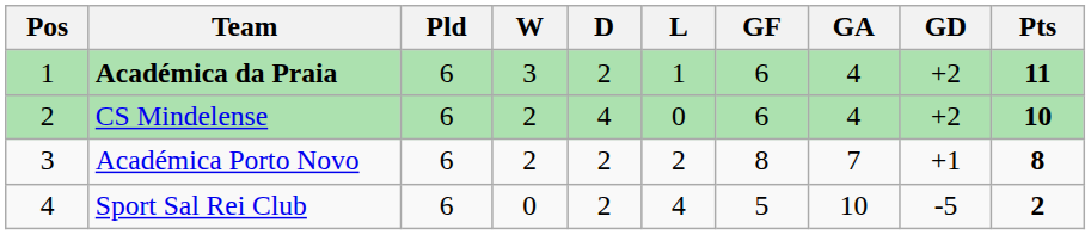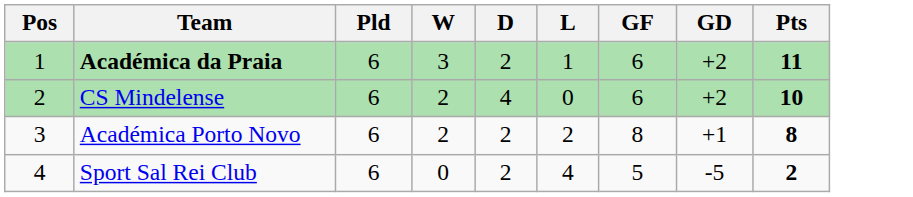 <table class="wikitable" style="text-align: center;">
 <tr>
 <th style="width: 40px;">Pos</th>
 <th style="width: 170px;">Team</th>
 <th style="width: 45px;">Pld</th>
 <th style="width: 35px;">W</th>
 <th style="width: 35px;">D</th>
 <th style="width: 35px;">L</th>
 <th style="width: 45px;">GF</th>
-<th style="width: 45px;">GA</th>
 <th style="width: 45px;">GD</th>
 <th style="width: 45px;">Pts</th>
 </tr>
 <tr style="background:#ACE1AF;">
 <td>1</td>
 <td style="text-align: left;"><strong>Académica da Praia</strong></td>
 <td>6</td>
 <td>3</td>
 <td>2</td>
 <td>1</td>
 <td>6</td>
-<td>4</td>
 <td>+2</td>
 <td><strong>11</strong></td>
 </tr>
 <tr style="background:#ACE1AF;">
 <td>2</td>
 <td style="text-align: left;"><a href='#'>CS Mindelense</a><strong></strong></td>
 <td>6</td>
 <td>2</td>
 <td>4</td>
 <td>0</td>
 <td>6</td>
-<td>4</td>
 <td>+2</td>
 <td><strong>10</strong></td>
 </tr>
 <tr>
 <td>3</td>
 <td style="text-align: left;"><a href='#'>Académica Porto Novo</a></td>
 <td>6</td>
 <td>2</td>
 <td>2</td>
 <td>2</td>
 <td>8</td>
-<td>7</td>
 <td>+1</td>
 <td><strong>8</strong></td>
 </tr>
 <tr>
 <td>4</td>
 <td style="text-align: left;"><a href='#'>Sport Sal Rei Club</a></td>
 <td>6</td>
 <td>0</td>
 <td>2</td>
 <td>4</td>
 <td>5</td>
-<td>10</td>
 <td>-5</td>
 <td><strong>2</strong></td>
 </tr>
 </table>
